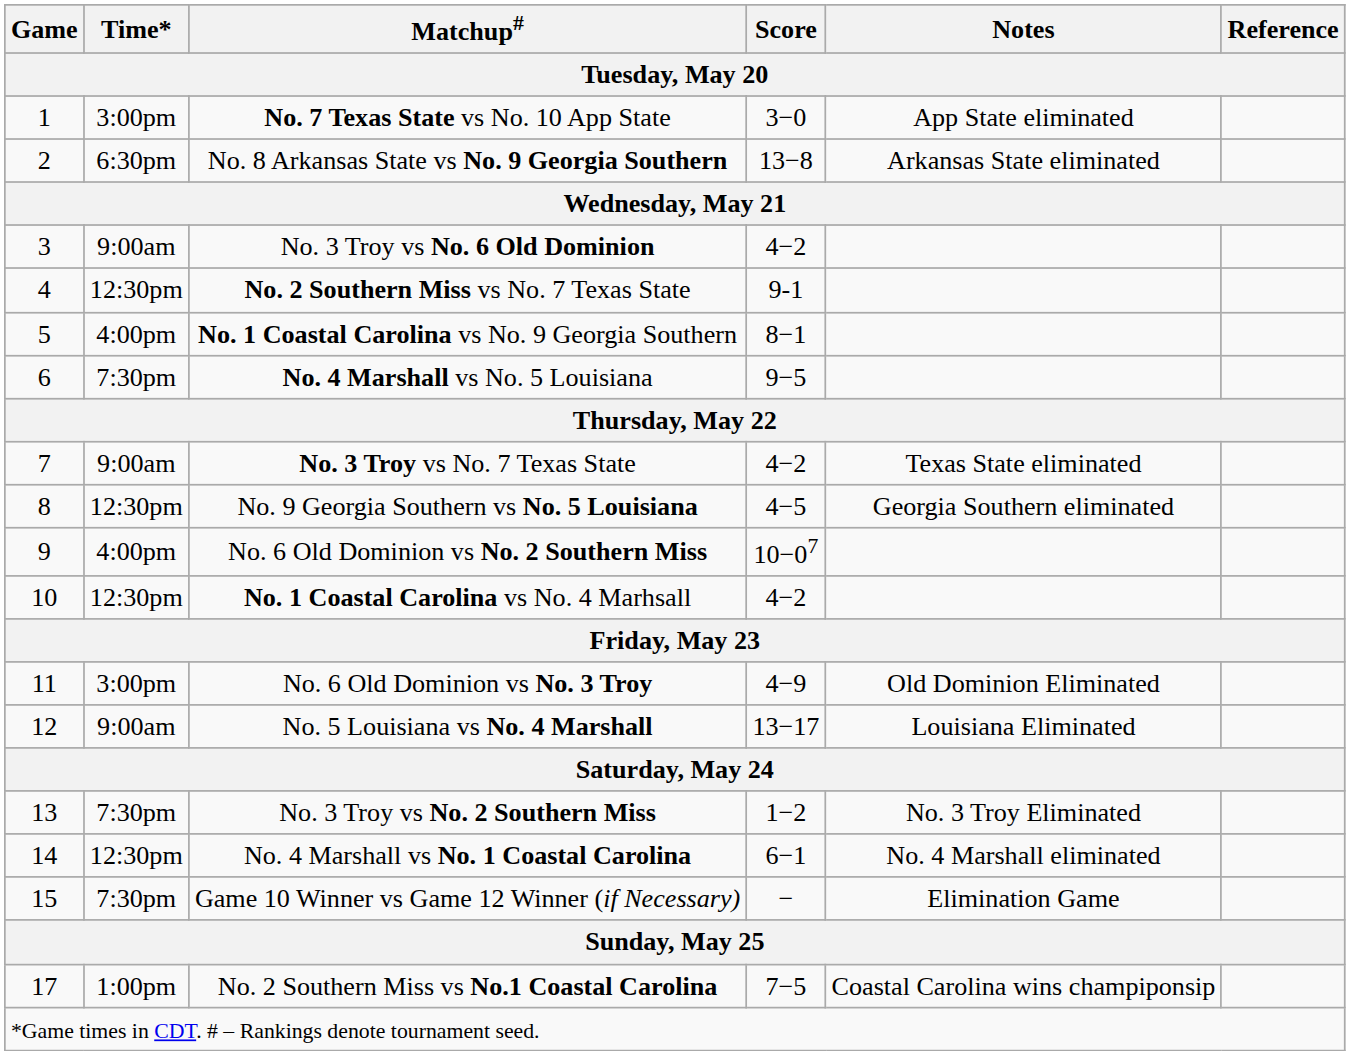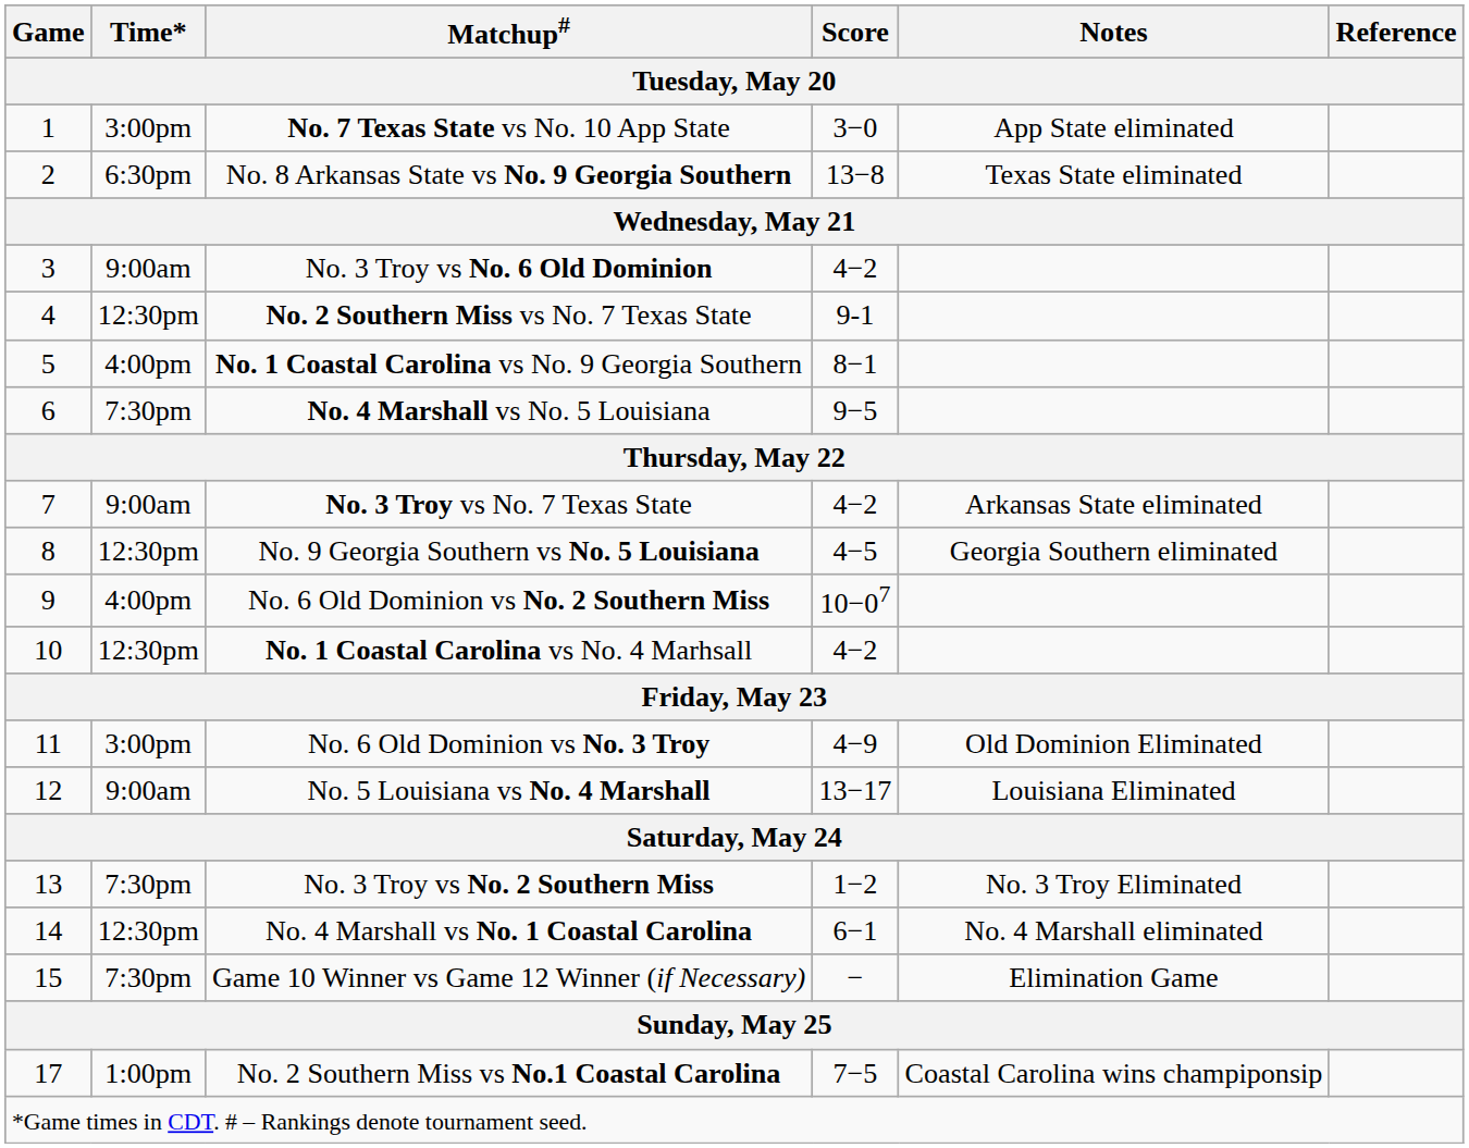 <table class="wikitable" style="font-size: 95%">
 <tr align="center">
 <th>Game</th>
 <th>Time*</th>
 <th>Matchup<sup>#</sup></th>
 <th>Score</th>
 <th>Notes</th>
 <th>Reference</th>
 </tr>
 <tr>
 <th colspan=7>Tuesday, May 20</th>
 </tr>
 <tr>
 <td style="text-align:center;">1</td>
 <td style="text-align:center;">3:00pm</td>
 <td style="text-align:center;"><strong>No. 7 Texas State</strong> vs No. 10 App State</td>
 <td style="text-align:center;">3−0</td>
 <td style="text-align:center;">App State eliminated</td>
 <td style="text-align:center;"></td>
 </tr>
 <tr>
 <td style="text-align:center;">2</td>
 <td style="text-align:center;">6:30pm</td>
 <td style="text-align:center;">No. 8 Arkansas State vs <strong>No. 9 Georgia Southern</strong></td>
 <td style="text-align:center;">13−8</td>
-<td style="text-align:center;">Arkansas State eliminated</td>
+<td style="text-align:center;">Texas State eliminated</td>
 <td style="text-align:center;"></td>
 </tr>
 <tr>
 <th colspan=7>Wednesday, May 21</th>
 </tr>
 <tr>
 <td style="text-align:center;">3</td>
 <td style="text-align:center;">9:00am</td>
 <td style="text-align:center;">No. 3 Troy vs <strong>No. 6 Old Dominion</strong></td>
 <td style="text-align:center;">4−2</td>
 <td style="text-align:center;"></td>
 <td style="text-align:center;"></td>
 </tr>
 <tr>
 <td style="text-align:center;">4</td>
 <td style="text-align:center;">12:30pm</td>
 <td style="text-align:center;"><strong>No. 2 Southern Miss</strong> vs No. 7 Texas State</td>
 <td style="text-align:center;">9-1</td>
 <td style="text-align:center;"></td>
 <td style="text-align:center;"></td>
 </tr>
 <tr>
 <td style="text-align:center;">5</td>
 <td style="text-align:center;">4:00pm</td>
 <td style="text-align:center;"><strong>No. 1 Coastal Carolina</strong> vs No. 9 Georgia Southern</td>
 <td style="text-align:center;">8−1</td>
 <td style="text-align:center;"></td>
 <td style="text-align:center;"></td>
 </tr>
 <tr>
 <td style="text-align:center;">6</td>
 <td style="text-align:center;">7:30pm</td>
 <td style="text-align:center;"><strong>No. 4 Marshall</strong> vs No. 5 Louisiana</td>
 <td style="text-align:center;">9−5</td>
 <td style="text-align:center;"></td>
 <td style="text-align:center;"></td>
 </tr>
 <tr>
 <th colspan=7>Thursday, May 22</th>
 </tr>
 <tr>
 <td style="text-align:center;">7</td>
 <td style="text-align:center;">9:00am</td>
 <td style="text-align:center;"><strong>No. 3 Troy</strong> vs No. 7 Texas State</td>
 <td style="text-align:center;">4−2</td>
-<td style="text-align:center;">Texas State eliminated</td>
+<td style="text-align:center;">Arkansas State eliminated</td>
 <td style="text-align:center;"></td>
 </tr>
 <tr>
 <td style="text-align:center;">8</td>
 <td style="text-align:center;">12:30pm</td>
 <td style="text-align:center;">No. 9 Georgia Southern vs <strong>No. 5 Louisiana</strong></td>
 <td style="text-align:center;">4−5</td>
 <td style="text-align:center;">Georgia Southern eliminated</td>
 <td style="text-align:center;"></td>
 </tr>
 <tr>
 <td style="text-align:center;">9</td>
 <td style="text-align:center;">4:00pm</td>
 <td style="text-align:center;">No. 6 Old Dominion vs <strong>No. 2 Southern Miss</strong></td>
 <td style="text-align:center;">10−0<sup>7</sup></td>
 <td style="text-align:center;"></td>
 <td style="text-align:center;"></td>
 </tr>
 <tr>
 <td style="text-align:center;">10</td>
 <td style="text-align:center;">12:30pm</td>
 <td style="text-align:center;"><strong>No. 1 Coastal Carolina</strong> vs No. 4 Marhsall</td>
 <td style="text-align:center;">4−2</td>
 <td style="text-align:center;"></td>
 <td style="text-align:center;"></td>
 </tr>
 <tr>
 <th colspan=7>Friday, May 23</th>
 </tr>
 <tr>
 <td style="text-align:center;">11</td>
 <td style="text-align:center;">3:00pm</td>
 <td style="text-align:center;">No. 6 Old Dominion vs <strong>No. 3 Troy</strong></td>
 <td style="text-align:center;">4−9</td>
 <td style="text-align:center;">Old Dominion Eliminated</td>
 <td style="text-align:center;"></td>
 </tr>
 <tr>
 <td style="text-align:center;">12</td>
 <td style="text-align:center;">9:00am</td>
 <td style="text-align:center;">No. 5 Louisiana vs <strong>No. 4 Marshall</strong></td>
 <td style="text-align:center;">13−17</td>
 <td style="text-align:center;">Louisiana Eliminated</td>
 <td style="text-align:center;"></td>
 </tr>
 <tr>
 <th colspan=7>Saturday, May 24</th>
 </tr>
 <tr>
 <td style="text-align:center;">13</td>
 <td style="text-align:center;">7:30pm</td>
 <td style="text-align:center;">No. 3 Troy vs <strong>No. 2 Southern Miss</strong></td>
 <td style="text-align:center;">1−2</td>
 <td style="text-align:center;">No. 3 Troy Eliminated</td>
 <td style="text-align:center;"></td>
 </tr>
 <tr>
 <td style="text-align:center;">14</td>
 <td style="text-align:center;">12:30pm</td>
 <td style="text-align:center;">No. 4 Marshall vs <strong>No. 1 Coastal Carolina</strong></td>
 <td style="text-align:center;">6−1</td>
 <td style="text-align:center;">No. 4 Marshall eliminated</td>
 <td style="text-align:center;"></td>
 </tr>
 <tr>
 <td style="text-align:center;">15</td>
 <td style="text-align:center;">7:30pm</td>
 <td style="text-align:center;">Game 10 Winner vs Game 12 Winner (<em>if Necessary)</em></td>
 <td style="text-align:center;">−</td>
 <td style="text-align:center;">Elimination Game</td>
 <td style="text-align:center;"></td>
 </tr>
 <tr>
 <th colspan=7>Sunday, May 25</th>
 </tr>
 <tr>
 <td style="text-align:center;">17</td>
 <td style="text-align:center;">1:00pm</td>
 <td style="text-align:center;">No. 2 Southern Miss vs <strong>No.1 Coastal Carolina</strong></td>
 <td style="text-align:center;">7−5</td>
 <td style="text-align:center;">Coastal Carolina wins champiponsip</td>
 <td style="text-align:center;"></td>
 </tr>
 <tr>
 <td colspan=7><small>*Game times in <a href='#'>CDT</a>. # – Rankings denote tournament seed. </small></td>
 </tr>
 </table>
